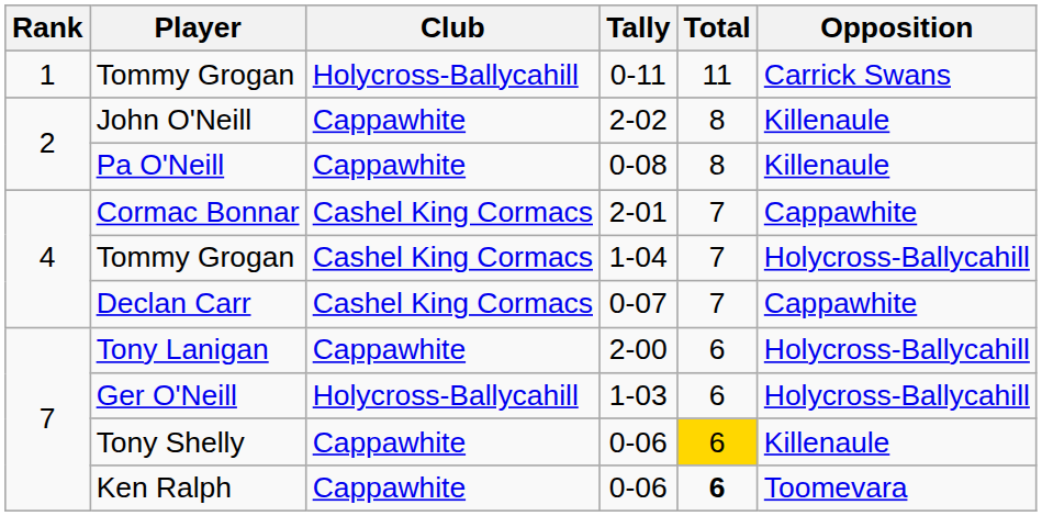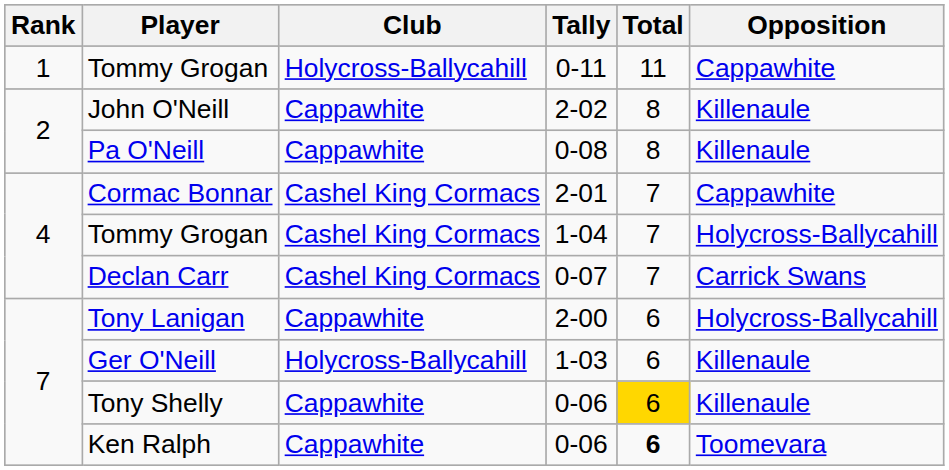 <table class="wikitable">
 <tr>
 <th>Rank</th>
 <th>Player</th>
 <th>Club</th>
 <th>Tally</th>
 <th>Total</th>
 <th>Opposition</th>
 </tr>
 <tr>
 <td rowspan="1" style="text-align:center;">1</td>
 <td>Tommy Grogan</td>
 <td><a href='#'>Holycross-Ballycahill</a></td>
 <td align=center>0-11</td>
 <td align=center>11</td>
-<td><a href='#'>Carrick Swans</a></td>
+<td><a href='#'>Cappawhite</a></td>
 </tr>
 <tr>
 <td rowspan="2" style="text-align:center;">2</td>
 <td>John O'Neill</td>
 <td><a href='#'>Cappawhite</a></td>
 <td align=center>2-02</td>
 <td align=center>8</td>
 <td><a href='#'>Killenaule</a></td>
 </tr>
 <tr>
 <td><a href='#'>Pa O'Neill</a></td>
 <td><a href='#'>Cappawhite</a></td>
 <td align=center>0-08</td>
 <td align=center>8</td>
 <td><a href='#'>Killenaule</a></td>
 </tr>
 <tr>
 <td rowspan="3" style="text-align:center;">4</td>
 <td><a href='#'>Cormac Bonnar</a></td>
 <td><a href='#'>Cashel King Cormacs</a></td>
 <td align=center>2-01</td>
 <td align=center>7</td>
 <td><a href='#'>Cappawhite</a></td>
 </tr>
 <tr>
 <td>Tommy Grogan</td>
 <td><a href='#'>Cashel King Cormacs</a></td>
 <td align=center>1-04</td>
 <td align=center>7</td>
 <td><a href='#'>Holycross-Ballycahill</a></td>
 </tr>
 <tr>
 <td><a href='#'>Declan Carr</a></td>
 <td><a href='#'>Cashel King Cormacs</a></td>
 <td align=center>0-07</td>
 <td align=center>7</td>
-<td><a href='#'>Cappawhite</a></td>
+<td><a href='#'>Carrick Swans</a></td>
 </tr>
 <tr>
 <td rowspan="4" style="text-align:center;">7</td>
 <td><a href='#'>Tony Lanigan</a></td>
 <td><a href='#'>Cappawhite</a></td>
 <td align=center>2-00</td>
 <td align=center>6</td>
 <td><a href='#'>Holycross-Ballycahill</a></td>
 </tr>
 <tr>
 <td><a href='#'>Ger O'Neill</a></td>
 <td><a href='#'>Holycross-Ballycahill</a></td>
 <td align=center>1-03</td>
 <td align=center>6</td>
-<td><a href='#'>Holycross-Ballycahill</a></td>
+<td><a href='#'>Killenaule</a></td>
 </tr>
 <tr>
 <td>Tony Shelly</td>
 <td><a href='#'>Cappawhite</a></td>
 <td align=center>0-06</td>
 <td align=center style="background: gold;">6</td>
 <td><a href='#'>Killenaule</a></td>
 </tr>
 <tr>
 <td>Ken Ralph</td>
 <td><a href='#'>Cappawhite</a></td>
 <td align=center>0-06</td>
 <td align=center><strong>6</strong></td>
 <td><a href='#'>Toomevara</a></td>
 </tr>
 </table>
